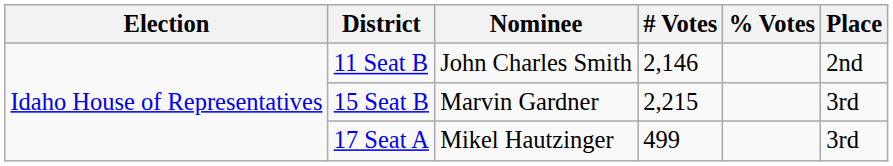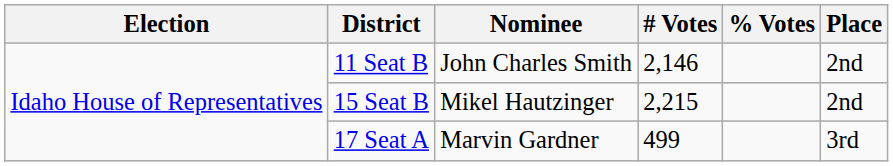 <table class="wikitable sortable mw-collapsible mw-collapsed">
 <tr>
 <th>Election</th>
 <th>District</th>
 <th>Nominee</th>
 <th># Votes</th>
 <th>% Votes</th>
 <th>Place</th>
 </tr>
 <tr>
 <td rowspan="3"><a href='#'>Idaho House of Representatives</a></td>
 <td><a href='#'>11 Seat B</a></td>
 <td>John Charles Smith</td>
 <td>2,146</td>
 <td></td>
 <td>2nd</td>
 </tr>
 <tr>
 <td><a href='#'>15 Seat B</a></td>
-<td>Marvin Gardner</td>
+<td>Mikel Hautzinger</td>
 <td>2,215</td>
 <td></td>
-<td>3rd</td>
+<td>2nd</td>
 </tr>
 <tr>
 <td><a href='#'>17 Seat A</a></td>
-<td>Mikel Hautzinger</td>
+<td>Marvin Gardner</td>
 <td>499</td>
 <td></td>
 <td>3rd</td>
 </tr>
 </table>
